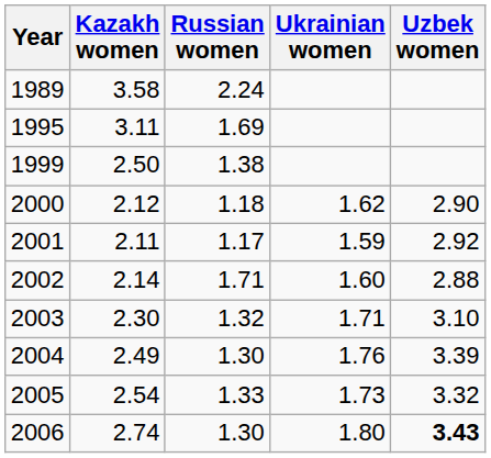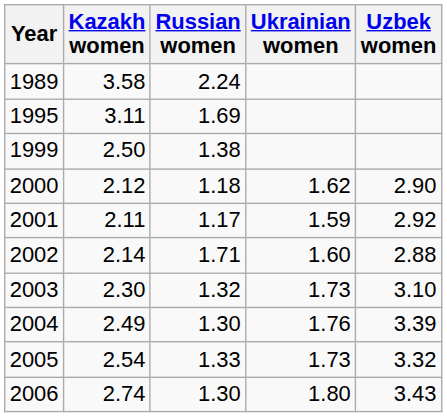 <table class="wikitable centre" style="text-align: right;">
 <tr>
 <th>Year</th>
 <th><a href='#'>Kazakh</a><br> women</th>
 <th><a href='#'>Russian</a><br> women</th>
 <th><a href='#'>Ukrainian</a><br> women</th>
 <th><a href='#'>Uzbek</a><br> women</th>
 </tr>
 <tr>
 <td>1989</td>
 <td>3.58</td>
 <td>2.24</td>
 <td></td>
 <td></td>
 </tr>
 <tr>
 <td>1995</td>
 <td>3.11</td>
 <td>1.69</td>
 <td></td>
 <td></td>
 </tr>
 <tr>
 <td>1999</td>
 <td>2.50</td>
 <td>1.38</td>
 <td></td>
 <td></td>
 </tr>
 <tr>
 <td>2000</td>
 <td>2.12</td>
 <td>1.18</td>
 <td>1.62</td>
 <td>2.90</td>
 </tr>
 <tr>
 <td>2001</td>
 <td>2.11</td>
 <td>1.17</td>
 <td>1.59</td>
 <td>2.92</td>
 </tr>
 <tr>
 <td>2002</td>
 <td>2.14</td>
 <td>1.71</td>
 <td>1.60</td>
 <td>2.88</td>
 </tr>
 <tr>
 <td>2003</td>
 <td>2.30</td>
 <td>1.32</td>
-<td>1.71</td>
+<td>1.73</td>
 <td>3.10</td>
 </tr>
 <tr>
 <td>2004</td>
 <td>2.49</td>
 <td>1.30</td>
 <td>1.76</td>
 <td>3.39</td>
 </tr>
 <tr>
 <td>2005</td>
 <td>2.54</td>
 <td>1.33</td>
 <td>1.73</td>
 <td>3.32</td>
 </tr>
 <tr>
 <td>2006</td>
 <td>2.74</td>
 <td>1.30</td>
 <td>1.80</td>
-<td><strong>3.43</strong></td>
+<td>3.43</td>
 </tr>
 </table>
